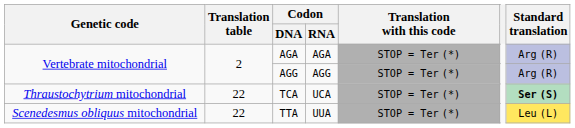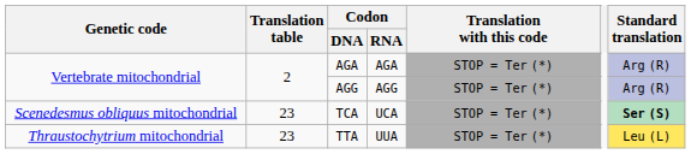 <table class="wikitable" style="border:none; text-align:center;">
 <tr>
 <th rowspan="2" style="width: 250px;">Genetic code</th>
 <th rowspan="2" style="width: 25px;">Translation <br> table</th>
 <th colspan="2">Codon</th>
 <th rowspan="2" colspan="3" style="width: 200px;">Translation <br> with this code</th>
 <th rowspan="2" style="border:none; width:1px;"></th>
 <th rowspan="2" style="width: 50px;">Standard translation</th>
 </tr>
 <tr>
 <th style="width: 25px;">DNA</th>
 <th style="width: 25px;">RNA</th>
 </tr>
 <tr>
 <td rowspan="2"><a href='#'>Vertebrate mitochondrial</a></td>
 <td rowspan="2">2</td>
 <td><code>AGA</code></td>
 <td><code>AGA</code></td>
 <td colspan="3" style="background-color:#B0B0B0;"><code>STOP = Ter</code> <code>(*)</code></td>
 <td style="border: none; width: 1px;"></td>
 <td style="background-color:#bbbfe0;"><code>Arg</code> <code>(R)</code></td>
 </tr>
 <tr>
 <td><code>AGG</code></td>
 <td><code>AGG</code></td>
 <td colspan="3" style="background-color:#B0B0B0;"><code>STOP = Ter</code> <code>(*)</code></td>
 <td style="border: none; width: 1px;"></td>
 <td style="background-color:#bbbfe0;"><code>Arg</code> <code>(R)</code></td>
 </tr>
 <tr>
-<td rowspan="1"><a href='#'><em>Thraustochytrium</em> mitochondrial</a></td>
-<td rowspan="1">22</td>
+<td rowspan="1"><a href='#'><em>Scenedesmus obliquus</em> mitochondrial</a></td>
+<td rowspan="1">23</td>
 <td><code>TCA</code></td>
 <td><code>UCA</code></td>
 <td colspan="3" style="background-color:#B0B0B0;"><code>STOP = Ter</code> <code>(*)</code></td>
 <td style="border: none; width: 1px;"></td>
 <td style="background-color:#b3dec0;"><strong><code>Ser</code> <code>(S)</code></strong></td>
 </tr>
 <tr>
-<td rowspan="1"><a href='#'><em>Scenedesmus obliquus</em> mitochondrial</a></td>
-<td rowspan="1">22</td>
+<td rowspan="1"><a href='#'><em>Thraustochytrium</em> mitochondrial</a></td>
+<td rowspan="1">23</td>
 <td><code>TTA</code></td>
 <td><code>UUA</code></td>
 <td colspan="3" style="background-color:#B0B0B0;"><code>STOP = Ter</code> <code>(*)</code></td>
 <td style="border: none; width: 1px;"></td>
 <td style="background-color:#ffe75f;"><code>Leu</code> <code>(L)</code></td>
 </tr>
 </table>
